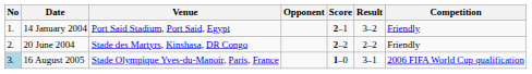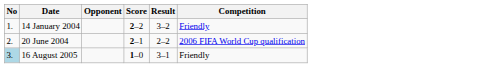 <table class="wikitable" style="font-size:85%;">
 <tr>
 <th>No</th>
 <th>Date</th>
-<th>Venue</th>
 <th>Opponent</th>
 <th>Score</th>
 <th>Result</th>
 <th>Competition</th>
 </tr>
 <tr>
 <td>1.</td>
 <td>14 January 2004</td>
-<td><a href='#'>Port Said Stadium</a>, <a href='#'>Port Said</a>, <a href='#'>Egypt</a></td>
 <td></td>
-<td align=center><strong>2</strong>–1</td>
+<td align=center><strong>2</strong>–2</td>
 <td align=center>3–2</td>
 <td><a href='#'>Friendly</a></td>
 </tr>
 <tr>
 <td>2.</td>
 <td>20 June 2004</td>
-<td><a href='#'>Stade des Martyrs</a>, <a href='#'>Kinshasa</a>, <a href='#'>DR Congo</a></td>
 <td></td>
-<td align=center><strong>2</strong>–2</td>
+<td align=center><strong>2</strong>–1</td>
 <td align=center>2–2</td>
-<td>Friendly</td>
+<td><a href='#'>2006 FIFA World Cup qualification</a></td>
 </tr>
 <tr>
 <td style="background: lightblue;">3.</td>
 <td>16 August 2005</td>
-<td><a href='#'>Stade Olympique Yves-du-Manoir</a>, <a href='#'>Paris</a>, <a href='#'>France</a></td>
 <td></td>
 <td align=center><strong>1</strong>–0</td>
 <td align=center>3–1</td>
-<td><a href='#'>2006 FIFA World Cup qualification</a></td>
+<td>Friendly</td>
 </tr>
 </table>
